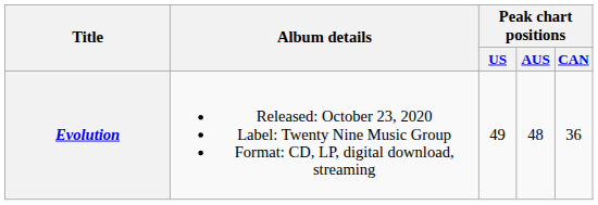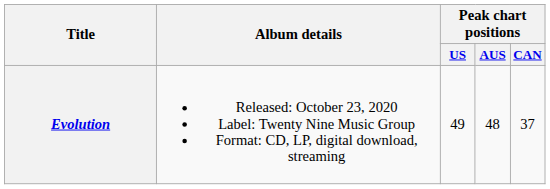 <table class="wikitable plainrowheaders" style="text-align:center; border:1">
 <tr>
 <th scope="col" rowspan="2" style="width:10em;">Title</th>
 <th scope="col" rowspan="2" style="width:19em;">Album details</th>
 <th scope="col" colspan="3">Peak chart positions</th>
 </tr>
 <tr>
 <th scope="col" style="width:2.2em;font-size:90%;"><a href='#'>US</a><br></th>
 <th scope="col" style="width:2.2em;font-size:90%;"><a href='#'>AUS</a><br></th>
 <th scope="col" style="width:2.2em;font-size:90%;"><a href='#'>CAN</a><br></th>
 </tr>
 <tr>
 <th scope="row"><em><a href='#'>Evolution</a></em></th>
 <td><br><ul><li>Released: October 23, 2020</li><li>Label: Twenty Nine Music Group</li><li>Format: CD, LP, digital download, streaming</li></ul></td>
 <td>49</td>
 <td>48</td>
-<td>36</td>
+<td>37</td>
 </tr>
 </table>
